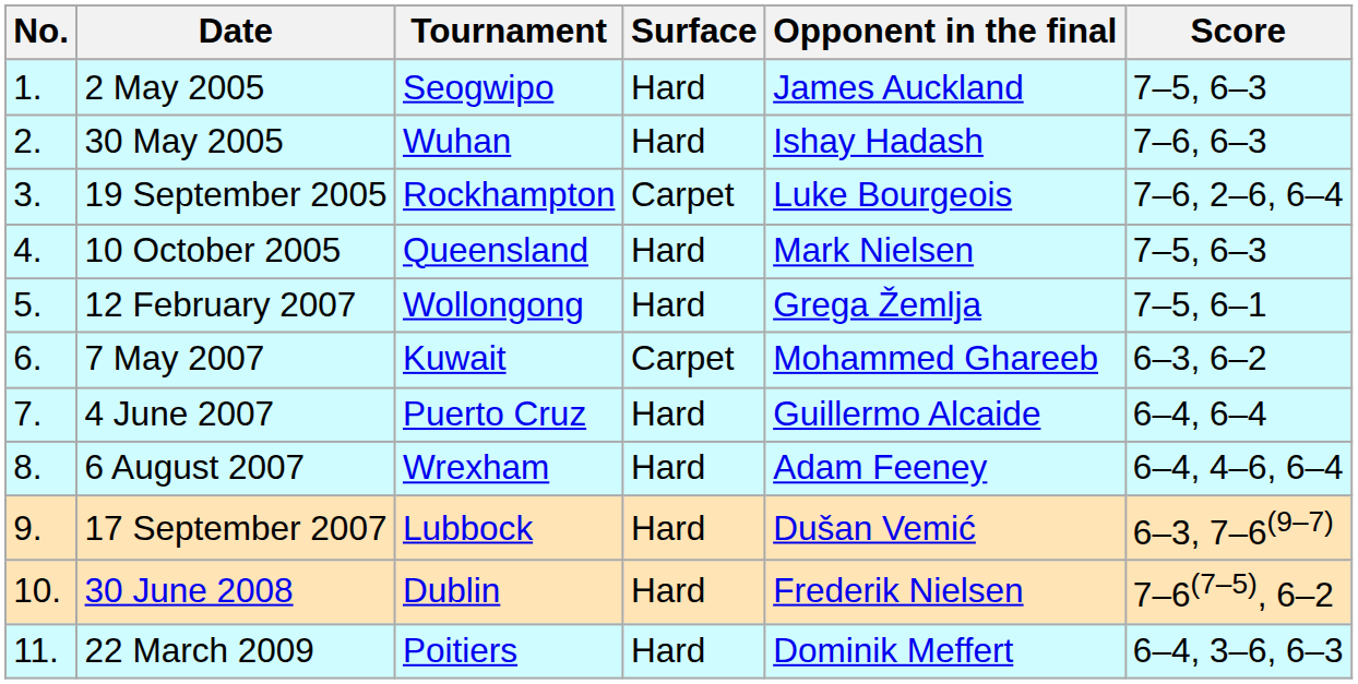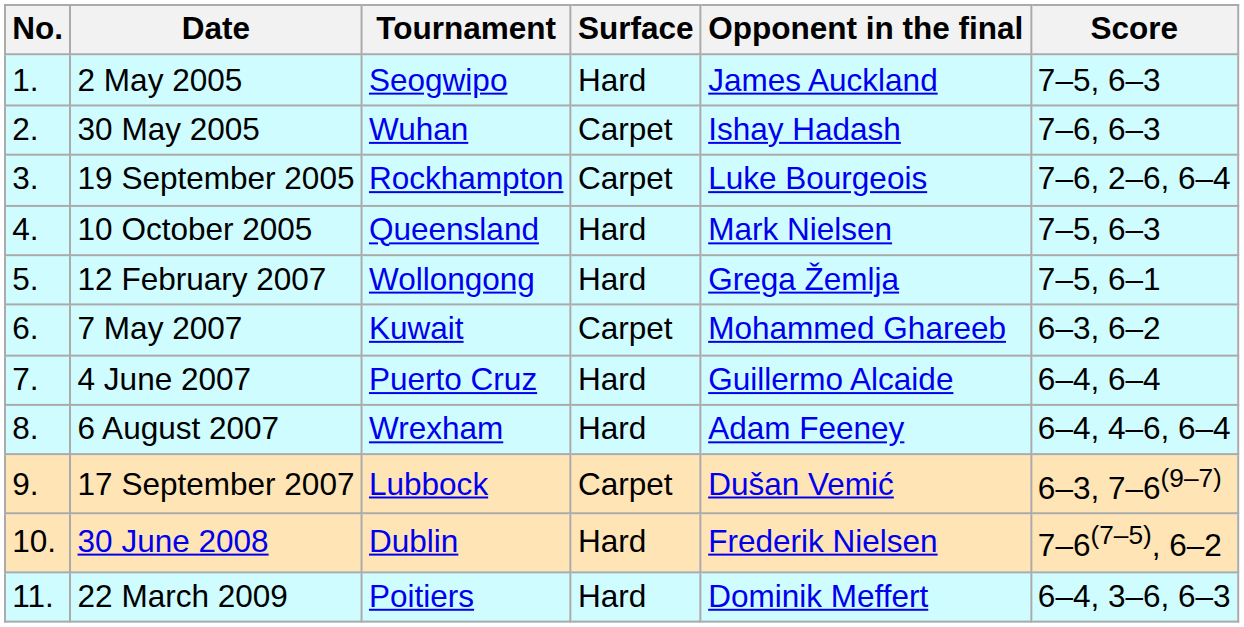 <table class="wikitable">
 <tr>
 <th>No.</th>
 <th>Date</th>
 <th>Tournament</th>
 <th>Surface</th>
 <th>Opponent in the final</th>
 <th>Score</th>
 </tr>
 <tr bgcolor="CFFCFF">
 <td>1.</td>
 <td>2 May 2005</td>
 <td><a href='#'>Seogwipo</a></td>
 <td>Hard</td>
 <td> <a href='#'>James Auckland</a></td>
 <td>7–5, 6–3</td>
 </tr>
 <tr bgcolor="CFFCFF">
 <td>2.</td>
 <td>30 May 2005</td>
 <td><a href='#'>Wuhan</a></td>
-<td>Hard</td>
+<td>Carpet</td>
 <td> <a href='#'>Ishay Hadash</a></td>
 <td>7–6, 6–3</td>
 </tr>
 <tr bgcolor="CFFCFF">
 <td>3.</td>
 <td>19 September 2005</td>
 <td><a href='#'>Rockhampton</a></td>
 <td>Carpet</td>
 <td> <a href='#'>Luke Bourgeois</a></td>
 <td>7–6, 2–6, 6–4</td>
 </tr>
 <tr bgcolor="CFFCFF">
 <td>4.</td>
 <td>10 October 2005</td>
 <td><a href='#'>Queensland</a></td>
 <td>Hard</td>
 <td> <a href='#'>Mark Nielsen</a></td>
 <td>7–5, 6–3</td>
 </tr>
 <tr bgcolor="CFFCFF">
 <td>5.</td>
 <td>12 February 2007</td>
 <td><a href='#'>Wollongong</a></td>
 <td>Hard</td>
 <td> <a href='#'>Grega Žemlja</a></td>
 <td>7–5, 6–1</td>
 </tr>
 <tr bgcolor="CFFCFF">
 <td>6.</td>
 <td>7 May 2007</td>
 <td><a href='#'>Kuwait</a></td>
 <td>Carpet</td>
 <td> <a href='#'>Mohammed Ghareeb</a></td>
 <td>6–3, 6–2</td>
 </tr>
 <tr bgcolor="CFFCFF">
 <td>7.</td>
 <td>4 June 2007</td>
 <td><a href='#'>Puerto Cruz</a></td>
 <td>Hard</td>
 <td> <a href='#'>Guillermo Alcaide</a></td>
 <td>6–4, 6–4</td>
 </tr>
 <tr bgcolor="CFFCFF">
 <td>8.</td>
 <td>6 August 2007</td>
 <td><a href='#'>Wrexham</a></td>
 <td>Hard</td>
 <td> <a href='#'>Adam Feeney</a></td>
 <td>6–4, 4–6, 6–4</td>
 </tr>
 <tr bgcolor="moccasin">
 <td>9.</td>
 <td>17 September 2007</td>
 <td><a href='#'>Lubbock</a></td>
-<td>Hard</td>
+<td>Carpet</td>
 <td> <a href='#'>Dušan Vemić</a></td>
 <td>6–3, 7–6<sup>(9–7)</sup></td>
 </tr>
 <tr bgcolor="moccasin">
 <td>10.</td>
 <td><a href='#'>30 June 2008</a></td>
 <td><a href='#'>Dublin</a></td>
 <td>Hard</td>
 <td> <a href='#'>Frederik Nielsen</a></td>
 <td>7–6<sup>(7–5)</sup>, 6–2</td>
 </tr>
 <tr bgcolor="CFFCFF">
 <td>11.</td>
 <td>22 March 2009</td>
 <td><a href='#'>Poitiers</a></td>
 <td>Hard</td>
 <td> <a href='#'>Dominik Meffert</a></td>
 <td>6–4, 3–6, 6–3</td>
 </tr>
 </table>
